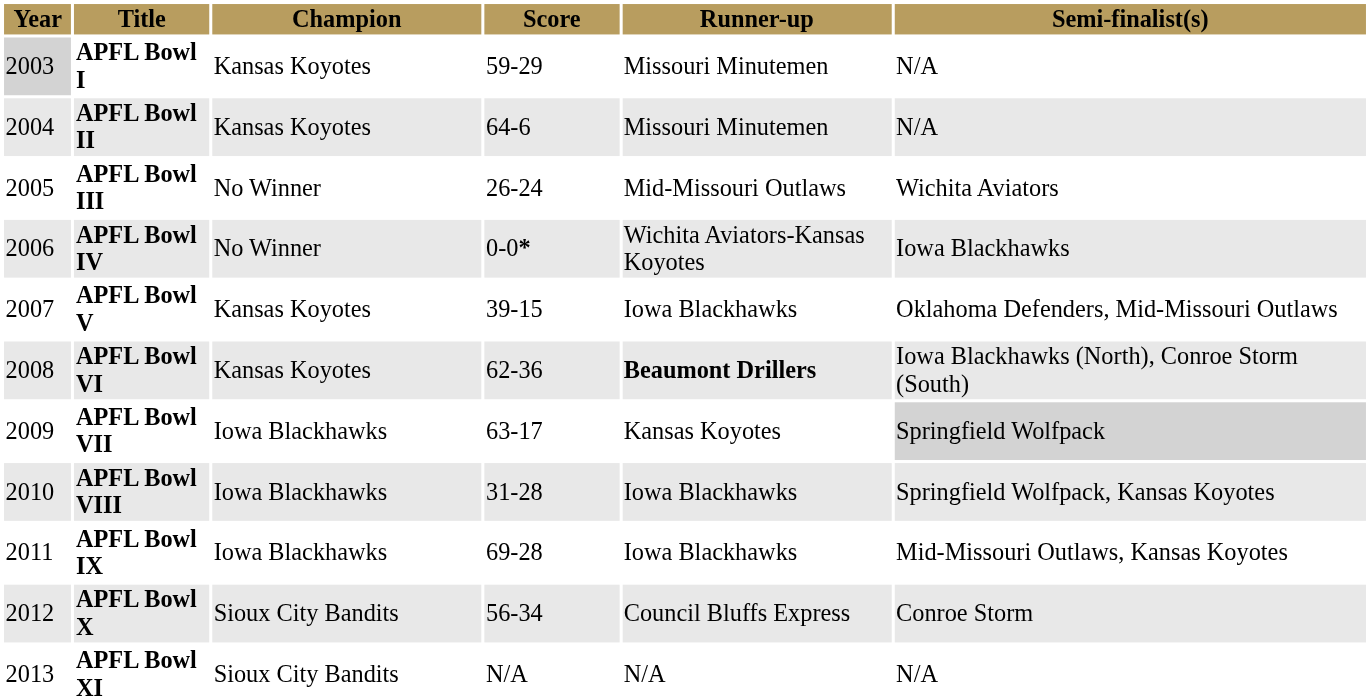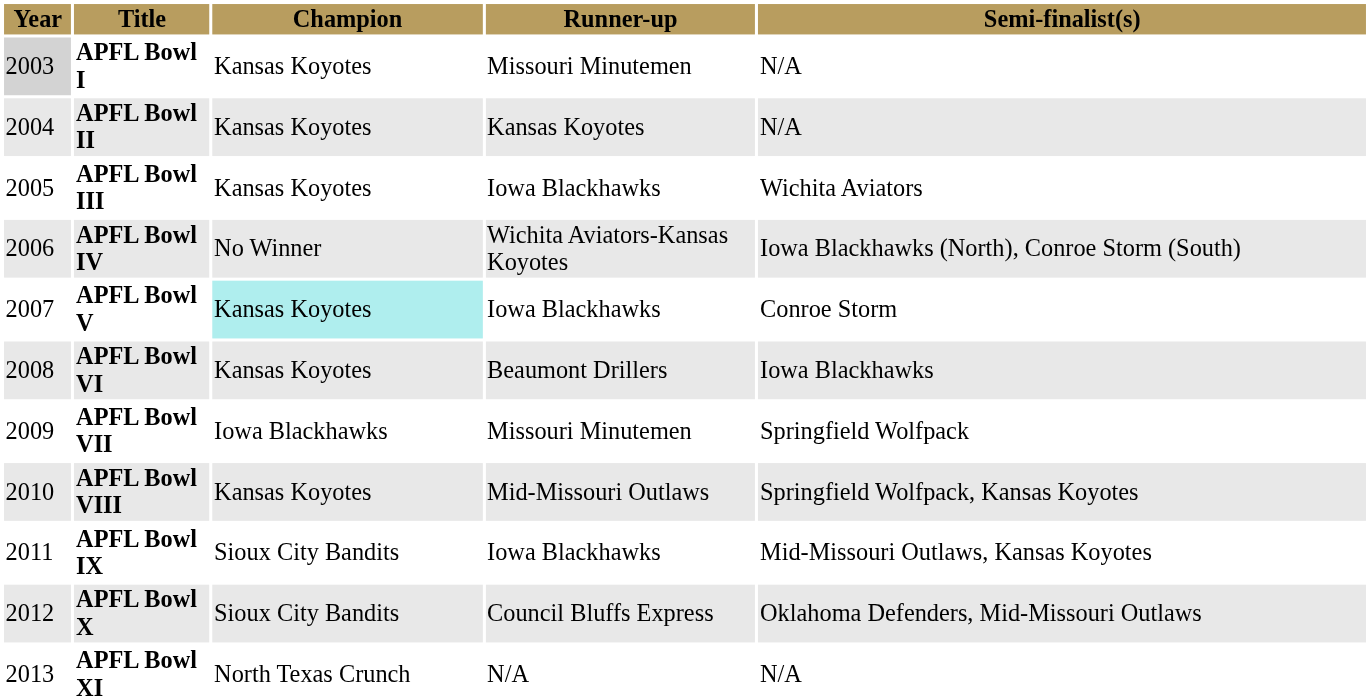 <table width=900>
 <tr bgcolor="#b89d5f">
 <th width=5%><strong>Year</strong></th>
 <th width=10%><strong>Title</strong></th>
 <th width=20%><strong>Champion</strong></th>
-<th width=10%><strong>Score</strong></th>
 <th width=20%><strong>Runner-up</strong></th>
 <th width=45%><strong>Semi-finalist(s)</strong></th>
 </tr>
 <tr>
 <td style="background: lightgrey;">2003</td>
 <td><strong>APFL Bowl I</strong></td>
 <td>Kansas Koyotes</td>
-<td>59-29</td>
 <td>Missouri Minutemen</td>
 <td>N/A</td>
 </tr>
 <tr bgcolor=#e8e8e8>
 <td>2004</td>
 <td><strong>APFL Bowl II</strong></td>
 <td>Kansas Koyotes</td>
-<td>64-6</td>
-<td>Missouri Minutemen</td>
+<td>Kansas Koyotes</td>
 <td>N/A</td>
 </tr>
 <tr>
 <td>2005</td>
 <td><strong>APFL Bowl III</strong></td>
-<td>No Winner</td>
-<td>26-24</td>
-<td>Mid-Missouri Outlaws</td>
+<td>Kansas Koyotes</td>
+<td>Iowa Blackhawks</td>
 <td>Wichita Aviators</td>
 </tr>
 <tr bgcolor=#e8e8e8>
 <td>2006</td>
 <td><strong>APFL Bowl IV</strong></td>
 <td>No Winner</td>
-<td>0-0<strong>*</strong></td>
 <td>Wichita Aviators-Kansas Koyotes</td>
-<td>Iowa Blackhawks</td>
+<td>Iowa Blackhawks (North), Conroe Storm (South)</td>
 </tr>
 <tr>
 <td>2007</td>
 <td><strong>APFL Bowl V</strong></td>
-<td>Kansas Koyotes</td>
-<td>39-15</td>
+<td style="background: paleturquoise;">Kansas Koyotes</td>
 <td>Iowa Blackhawks</td>
-<td>Oklahoma Defenders, Mid-Missouri Outlaws</td>
+<td>Conroe Storm</td>
 </tr>
 <tr bgcolor=#e8e8e8>
 <td>2008</td>
 <td><strong>APFL Bowl VI</strong></td>
 <td>Kansas Koyotes</td>
-<td>62-36</td>
-<td><strong>Beaumont Drillers</strong></td>
-<td>Iowa Blackhawks (North), Conroe Storm (South)</td>
+<td>Beaumont Drillers</td>
+<td>Iowa Blackhawks</td>
 </tr>
 <tr>
 <td>2009</td>
 <td><strong>APFL Bowl VII</strong></td>
 <td>Iowa Blackhawks</td>
-<td>63-17</td>
-<td>Kansas Koyotes</td>
-<td style="background: lightgrey;">Springfield Wolfpack</td>
+<td>Missouri Minutemen</td>
+<td>Springfield Wolfpack</td>
 </tr>
 <tr bgcolor=#e8e8e8>
 <td>2010</td>
 <td><strong>APFL Bowl VIII</strong></td>
-<td>Iowa Blackhawks</td>
-<td>31-28</td>
-<td>Iowa Blackhawks</td>
+<td>Kansas Koyotes</td>
+<td>Mid-Missouri Outlaws</td>
 <td>Springfield Wolfpack, Kansas Koyotes</td>
 </tr>
 <tr>
 <td>2011</td>
 <td><strong>APFL Bowl IX</strong></td>
-<td>Iowa Blackhawks</td>
-<td>69-28</td>
+<td>Sioux City Bandits</td>
 <td>Iowa Blackhawks</td>
 <td>Mid-Missouri Outlaws, Kansas Koyotes</td>
 </tr>
 <tr bgcolor=#e8e8e8>
 <td>2012</td>
 <td><strong>APFL Bowl X</strong></td>
 <td>Sioux City Bandits</td>
-<td>56-34</td>
 <td>Council Bluffs Express</td>
-<td>Conroe Storm</td>
+<td>Oklahoma Defenders, Mid-Missouri Outlaws</td>
 </tr>
 <tr>
 <td>2013</td>
 <td><strong>APFL Bowl XI</strong></td>
-<td>Sioux City Bandits</td>
-<td>N/A</td>
+<td>North Texas Crunch</td>
 <td>N/A</td>
 <td>N/A</td>
 </tr>
 </table>
